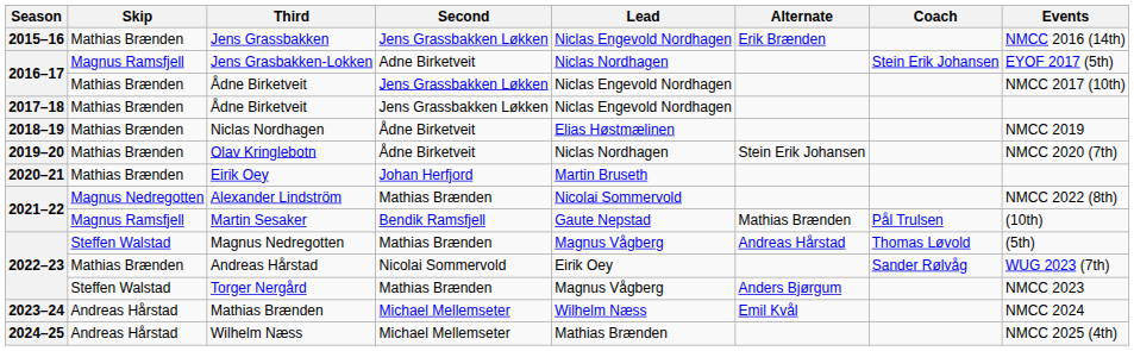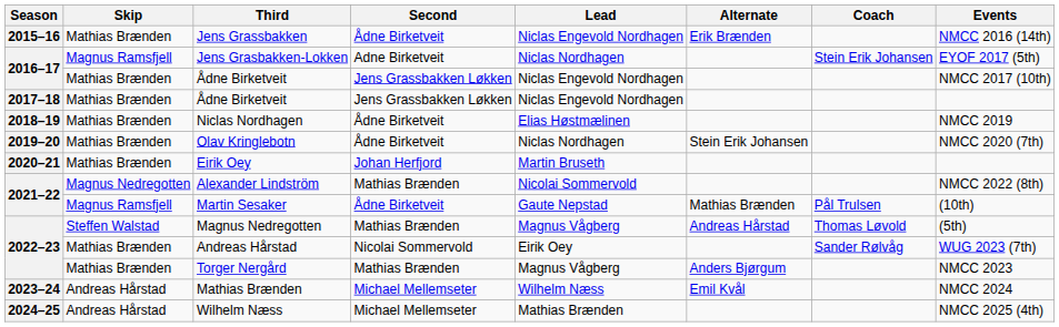 <table class="wikitable">
 <tr>
 <th scope="col">Season</th>
 <th scope="col">Skip</th>
 <th scope="col">Third</th>
 <th scope="col">Second</th>
 <th scope="col">Lead</th>
 <th scope="col">Alternate</th>
 <th scope="col">Coach</th>
 <th scope="col">Events</th>
 </tr>
 <tr>
 <th scope="row">2015–16</th>
 <td>Mathias Brænden</td>
 <td><a href='#'>Jens Grassbakken</a></td>
-<td><a href='#'>Jens Grassbakken Løkken</a></td>
+<td><a href='#'>Ådne Birketveit</a></td>
 <td><a href='#'>Niclas Engevold Nordhagen</a></td>
 <td><a href='#'>Erik Brænden</a></td>
 <td></td>
 <td><a href='#'>NMCC</a> 2016 (14th)</td>
 </tr>
 <tr>
 <th scope="row" rowspan="2">2016–17</th>
 <td><a href='#'>Magnus Ramsfjell</a></td>
 <td><a href='#'>Jens Grasbakken-Lokken</a></td>
 <td>Adne Birketveit</td>
 <td><a href='#'>Niclas Nordhagen</a></td>
 <td></td>
 <td><a href='#'>Stein Erik Johansen</a></td>
 <td><a href='#'>EYOF 2017</a> (5th)</td>
 </tr>
 <tr>
 <td>Mathias Brænden</td>
 <td>Ådne Birketveit</td>
 <td><a href='#'>Jens Grassbakken Løkken</a></td>
 <td>Niclas Engevold Nordhagen</td>
 <td></td>
 <td></td>
 <td>NMCC 2017 (10th)</td>
 </tr>
 <tr>
 <th scope="row">2017–18</th>
 <td>Mathias Brænden</td>
 <td>Ådne Birketveit</td>
 <td>Jens Grassbakken Løkken</td>
 <td>Niclas Engevold Nordhagen</td>
 <td></td>
 <td></td>
 <td></td>
 </tr>
 <tr>
 <th scope="row">2018–19</th>
 <td>Mathias Brænden</td>
 <td>Niclas Nordhagen</td>
 <td>Ådne Birketveit</td>
 <td><a href='#'>Elias Høstmælinen</a></td>
 <td></td>
 <td></td>
 <td>NMCC 2019 </td>
 </tr>
 <tr>
 <th scope="row">2019–20</th>
 <td>Mathias Brænden</td>
 <td><a href='#'>Olav Kringlebotn</a></td>
 <td>Ådne Birketveit</td>
 <td>Niclas Nordhagen</td>
 <td>Stein Erik Johansen</td>
 <td></td>
 <td>NMCC 2020 (7th)</td>
 </tr>
 <tr>
 <th scope="row">2020–21</th>
 <td>Mathias Brænden</td>
 <td><a href='#'>Eirik Oey</a></td>
 <td><a href='#'>Johan Herfjord</a></td>
 <td><a href='#'>Martin Bruseth</a></td>
 <td></td>
 <td></td>
 <td></td>
 </tr>
 <tr>
 <th scope="row" rowspan="2">2021–22</th>
 <td><a href='#'>Magnus Nedregotten</a></td>
 <td><a href='#'>Alexander Lindström</a></td>
 <td>Mathias Brænden</td>
 <td><a href='#'>Nicolai Sommervold</a></td>
 <td></td>
 <td></td>
 <td>NMCC 2022 (8th)</td>
 </tr>
 <tr>
 <td><a href='#'>Magnus Ramsfjell</a></td>
 <td><a href='#'>Martin Sesaker</a></td>
-<td><a href='#'>Bendik Ramsfjell</a></td>
+<td><a href='#'>Ådne Birketveit</a></td>
 <td><a href='#'>Gaute Nepstad</a></td>
 <td>Mathias Brænden</td>
 <td><a href='#'>Pål Trulsen</a></td>
 <td> (10th)</td>
 </tr>
 <tr>
 <th scope="row" rowspan="3">2022–23</th>
 <td><a href='#'>Steffen Walstad</a></td>
 <td>Magnus Nedregotten</td>
 <td>Mathias Brænden</td>
 <td><a href='#'>Magnus Vågberg</a></td>
 <td><a href='#'>Andreas Hårstad</a></td>
 <td><a href='#'>Thomas Løvold</a></td>
 <td> (5th)</td>
 </tr>
 <tr>
 <td>Mathias Brænden</td>
 <td>Andreas Hårstad</td>
 <td>Nicolai Sommervold</td>
 <td>Eirik Oey</td>
 <td></td>
 <td><a href='#'>Sander Rølvåg</a></td>
 <td><a href='#'>WUG 2023</a> (7th)</td>
 </tr>
 <tr>
-<td>Steffen Walstad</td>
+<td>Mathias Brænden</td>
 <td><a href='#'>Torger Nergård</a></td>
 <td>Mathias Brænden</td>
 <td>Magnus Vågberg</td>
 <td><a href='#'>Anders Bjørgum</a></td>
 <td></td>
 <td>NMCC 2023 </td>
 </tr>
 <tr>
 <th scope="row">2023–24</th>
 <td>Andreas Hårstad</td>
 <td>Mathias Brænden</td>
 <td><a href='#'>Michael Mellemseter</a></td>
 <td><a href='#'>Wilhelm Næss</a></td>
 <td><a href='#'>Emil Kvål</a></td>
 <td></td>
 <td>NMCC 2024 </td>
 </tr>
 <tr>
 <th scope="row">2024–25</th>
 <td>Andreas Hårstad</td>
 <td>Wilhelm Næss</td>
 <td>Michael Mellemseter</td>
 <td>Mathias Brænden</td>
 <td></td>
 <td></td>
 <td>NMCC 2025 (4th)</td>
 </tr>
 </table>
